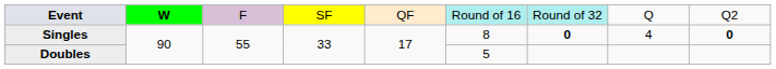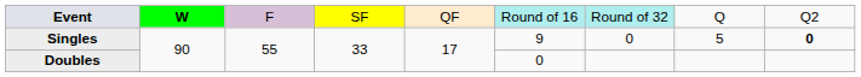 <table class=wikitable style=font-size:90%;text-align:center>
 <tr>
 <td style="width:130px; background:#dfe2e9;"><strong>Event</strong></td>
 <td style="width:80px; background:lime;"><strong>W</strong></td>
 <td style="width:85px; background:thistle;">F</td>
 <td style="width:85px; background:#ff0;">SF</td>
 <td style="width:85px; background:#ffebcd;">QF</td>
 <td style="width:85px; background:#afeeee;">Round of 16</td>
 <td style="width:85px; background:#afeeee;">Round of 32</td>
 <td width=85>Q</td>
 <td width=85>Q2</td>
 </tr>
 <tr>
 <th style="background:#ededed;">Singles</th>
 <td rowspan=2>90</td>
 <td rowspan=2>55</td>
 <td rowspan=2>33</td>
 <td rowspan=2>17</td>
-<td>8</td>
-<td><strong>0</strong></td>
-<td>4</td>
+<td>9</td>
+<td>0</td>
+<td>5</td>
 <td><strong>0</strong></td>
 </tr>
 <tr>
 <th style="background:#ededed;">Doubles</th>
-<td>5</td>
+<td>0</td>
 <td></td>
 <td></td>
 <td></td>
 </tr>
 </table>
